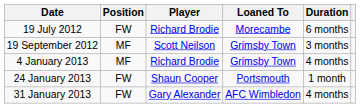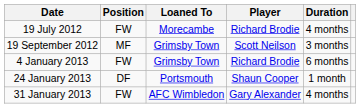 <table class="wikitable" style="text-align: center;">
 <tr>
 <th>Date</th>
 <th>Position</th>
+<th>Loaned To</th>
 <th>Player</th>
-<th>Loaned To</th>
 <th>Duration</th>
 <th></th>
 </tr>
 <tr>
 <td>19 July 2012</td>
 <td>FW</td>
+<td><a href='#'>Morecambe</a></td>
 <td><a href='#'>Richard Brodie</a></td>
-<td><a href='#'>Morecambe</a></td>
-<td>6 months</td>
+<td>4 months</td>
 <td></td>
 </tr>
 <tr>
 <td>19 September 2012</td>
 <td>MF</td>
+<td><a href='#'>Grimsby Town</a></td>
 <td><a href='#'>Scott Neilson</a></td>
-<td><a href='#'>Grimsby Town</a></td>
 <td>3 months</td>
 <td></td>
 </tr>
 <tr>
 <td>4 January 2013</td>
-<td>MF</td>
+<td>FW</td>
+<td><a href='#'>Grimsby Town</a></td>
 <td><a href='#'>Richard Brodie</a></td>
-<td><a href='#'>Grimsby Town</a></td>
-<td>4 months</td>
+<td>6 months</td>
 <td></td>
 </tr>
 <tr>
 <td>24 January 2013</td>
-<td>FW</td>
+<td>DF</td>
+<td><a href='#'>Portsmouth</a></td>
 <td><a href='#'>Shaun Cooper</a></td>
-<td><a href='#'>Portsmouth</a></td>
 <td>1 month</td>
 <td></td>
 </tr>
 <tr>
 <td>31 January 2013</td>
 <td>FW</td>
+<td><a href='#'>AFC Wimbledon</a></td>
 <td><a href='#'>Gary Alexander</a></td>
-<td><a href='#'>AFC Wimbledon</a></td>
 <td>4 months</td>
 <td></td>
 </tr>
 </table>
